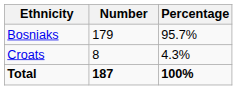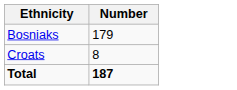 <table class="wikitable">
 <tr>
 <th width="100px">Ethnicity</th>
 <th width="80px">Number</th>
-<th width="80px">Percentage</th>
 </tr>
 <tr>
 <td><a href='#'>Bosniaks</a></td>
 <td>179</td>
-<td>95.7%</td>
 </tr>
 <tr>
 <td><a href='#'>Croats</a></td>
 <td>8</td>
-<td>4.3%</td>
 </tr>
 <tr>
 <td><strong>Total</strong></td>
 <td><strong>187</strong></td>
-<td><strong>100%</strong></td>
 </tr>
 </table>
